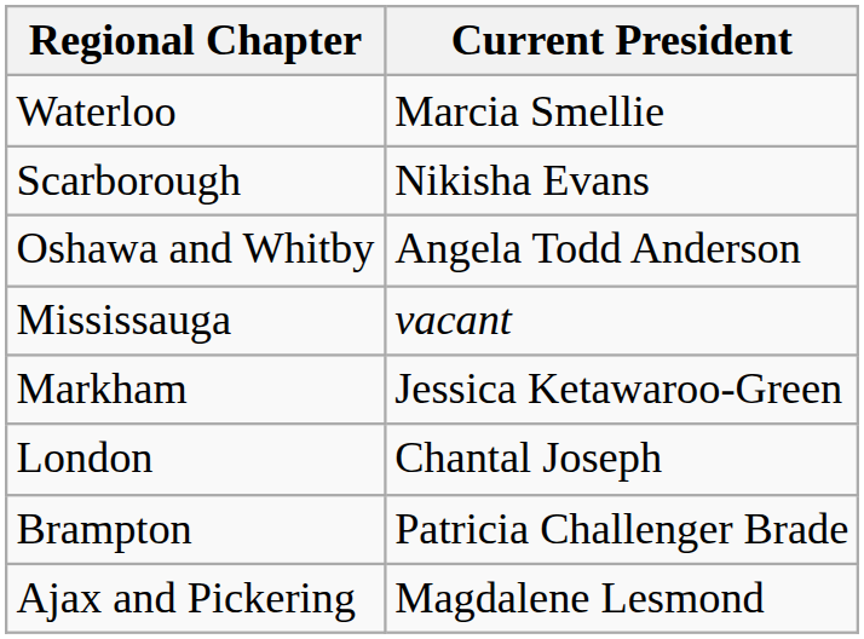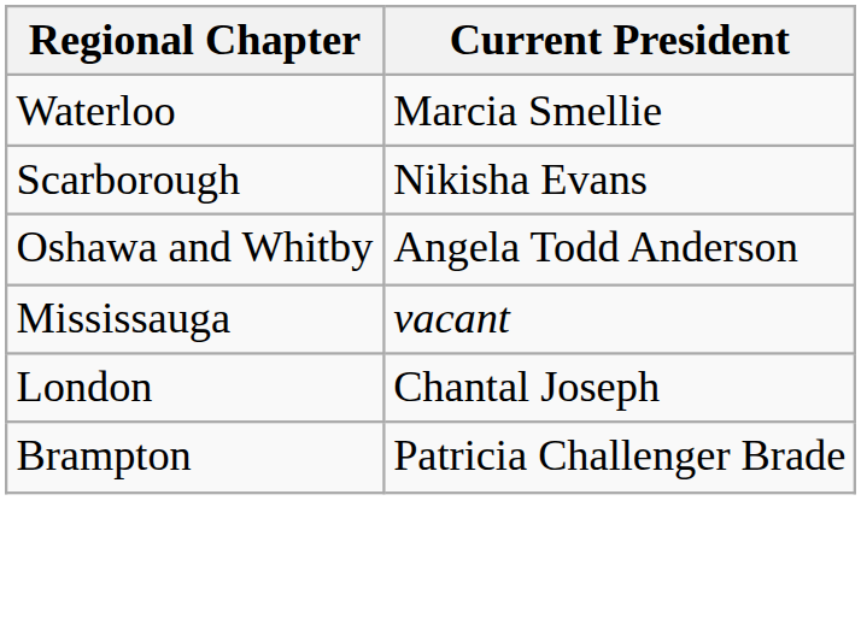 <table class="wikitable">
 <tr>
 <th>Regional Chapter</th>
 <th>Current President</th>
 </tr>
 <tr>
 <td>Waterloo</td>
 <td>Marcia Smellie</td>
 </tr>
 <tr>
 <td>Scarborough</td>
 <td>Nikisha Evans</td>
 </tr>
 <tr>
 <td>Oshawa and Whitby</td>
 <td>Angela Todd Anderson</td>
 </tr>
 <tr>
 <td>Mississauga</td>
 <td><em>vacant</em></td>
 </tr>
 <tr>
-<td>Markham</td>
-<td>Jessica Ketawaroo-Green</td>
-</tr>
-<tr>
 <td>London</td>
 <td>Chantal Joseph</td>
 </tr>
 <tr>
 <td>Brampton</td>
 <td>Patricia Challenger Brade</td>
 </tr>
-<tr>
-<td>Ajax and Pickering</td>
-<td>Magdalene Lesmond</td>
-</tr>
 </table>
